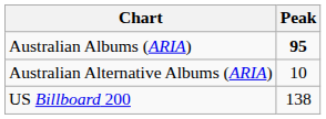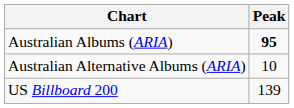 <table class="wikitable sortable">
 <tr>
 <th scope="col">Chart</th>
 <th scope="col">Peak</th>
 </tr>
 <tr>
 <td scope="row">Australian Albums (<em><a href='#'>ARIA</a></em>)</td>
 <td style="text-align:center;"><strong>95</strong></td>
 </tr>
 <tr>
 <td scope="row">Australian Alternative Albums (<em><a href='#'>ARIA</a></em>)</td>
 <td style="text-align:center;">10</td>
 </tr>
 <tr>
 <td scope="row">US <a href='#'><em>Billboard</em> 200</a></td>
-<td style="text-align:center;">138</td>
+<td style="text-align:center;">139</td>
 </tr>
 </table>
